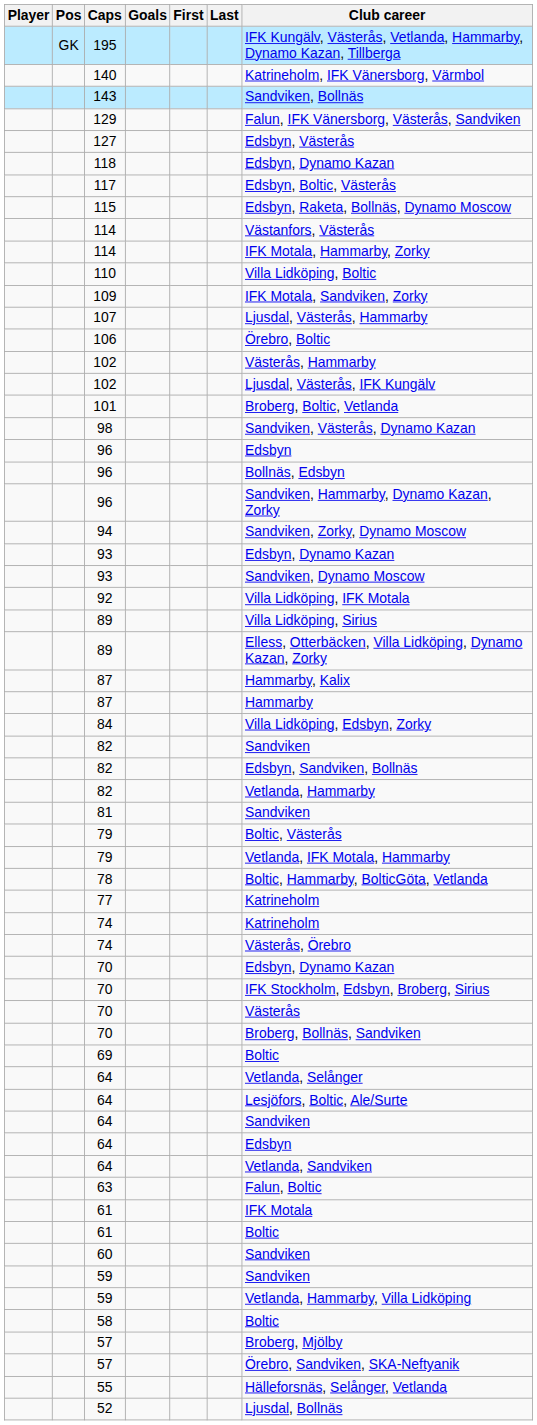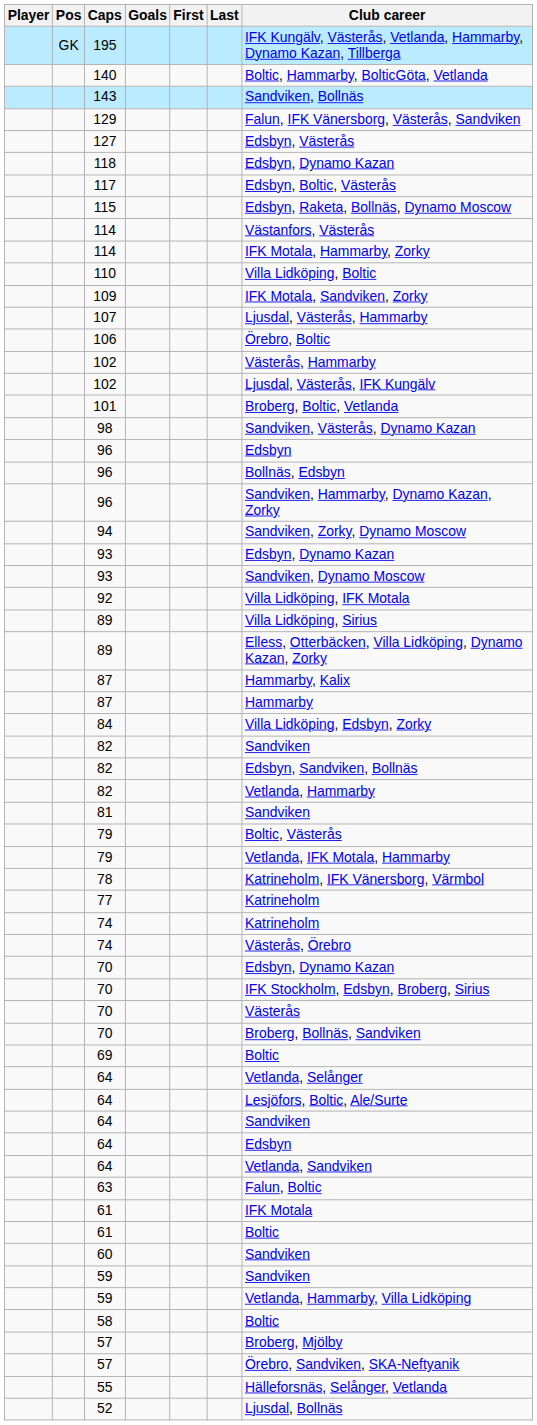 <table class="wikitable sortable" style="text-align: center;">
 <tr>
 <th>Player</th>
 <th>Pos</th>
 <th>Caps</th>
 <th>Goals</th>
 <th>First</th>
 <th>Last</th>
 <th>Club career</th>
 </tr>
 <tr style="background:#bbebff;">
 <td align="left"></td>
 <td>GK</td>
 <td>195</td>
 <td></td>
 <td></td>
 <td></td>
 <td align="left"><a href='#'>IFK Kungälv</a>, <a href='#'>Västerås</a>, <a href='#'>Vetlanda</a>, <a href='#'>Hammarby</a>, <a href='#'>Dynamo Kazan</a>, <a href='#'>Tillberga</a></td>
 </tr>
 <tr>
 <td align="left"></td>
 <td></td>
 <td>140</td>
 <td></td>
 <td></td>
 <td></td>
-<td align="left"><a href='#'>Katrineholm</a>, <a href='#'>IFK Vänersborg</a>, <a href='#'>Värmbol</a></td>
+<td align="left"><a href='#'>Boltic</a>, <a href='#'>Hammarby</a>, <a href='#'>BolticGöta</a>, <a href='#'>Vetlanda</a></td>
 </tr>
 <tr style="background:#bbebff;">
 <td align="left"></td>
 <td></td>
 <td>143</td>
 <td></td>
 <td></td>
 <td></td>
 <td align="left"><a href='#'>Sandviken</a>, <a href='#'>Bollnäs</a></td>
 </tr>
 <tr>
 <td align="left"></td>
 <td></td>
 <td>129</td>
 <td></td>
 <td></td>
 <td></td>
 <td align="left"><a href='#'>Falun</a>, <a href='#'>IFK Vänersborg</a>, <a href='#'>Västerås</a>, <a href='#'>Sandviken</a></td>
 </tr>
 <tr>
 <td align="left"></td>
 <td></td>
 <td>127</td>
 <td></td>
 <td></td>
 <td></td>
 <td align="left"><a href='#'>Edsbyn</a>, <a href='#'>Västerås</a></td>
 </tr>
 <tr>
 <td align="left"></td>
 <td></td>
 <td>118</td>
 <td></td>
 <td></td>
 <td></td>
 <td align="left"><a href='#'>Edsbyn</a>, <a href='#'>Dynamo Kazan</a></td>
 </tr>
 <tr>
 <td align="left"></td>
 <td></td>
 <td>117</td>
 <td></td>
 <td></td>
 <td></td>
 <td align="left"><a href='#'>Edsbyn</a>, <a href='#'>Boltic</a>, <a href='#'>Västerås</a></td>
 </tr>
 <tr>
 <td align="left"></td>
 <td></td>
 <td>115</td>
 <td></td>
 <td></td>
 <td></td>
 <td align="left"><a href='#'>Edsbyn</a>, <a href='#'>Raketa</a>, <a href='#'>Bollnäs</a>, <a href='#'>Dynamo Moscow</a></td>
 </tr>
 <tr>
 <td align="left"></td>
 <td></td>
 <td>114</td>
 <td></td>
 <td></td>
 <td></td>
 <td align="left"><a href='#'>Västanfors</a>, <a href='#'>Västerås</a></td>
 </tr>
 <tr>
 <td align="left"></td>
 <td></td>
 <td>114</td>
 <td></td>
 <td></td>
 <td></td>
 <td align="left"><a href='#'>IFK Motala</a>, <a href='#'>Hammarby</a>, <a href='#'>Zorky</a></td>
 </tr>
 <tr>
 <td align="left"></td>
 <td></td>
 <td>110</td>
 <td></td>
 <td></td>
 <td></td>
 <td align="left"><a href='#'>Villa Lidköping</a>, <a href='#'>Boltic</a></td>
 </tr>
 <tr>
 <td align="left"></td>
 <td></td>
 <td>109</td>
 <td></td>
 <td></td>
 <td></td>
 <td align="left"><a href='#'>IFK Motala</a>, <a href='#'>Sandviken</a>, <a href='#'>Zorky</a></td>
 </tr>
 <tr>
 <td align="left"></td>
 <td></td>
 <td>107</td>
 <td></td>
 <td></td>
 <td></td>
 <td align="left"><a href='#'>Ljusdal</a>, <a href='#'>Västerås</a>, <a href='#'>Hammarby</a></td>
 </tr>
 <tr>
 <td align="left"></td>
 <td></td>
 <td>106</td>
 <td></td>
 <td></td>
 <td></td>
 <td align="left"><a href='#'>Örebro</a>, <a href='#'>Boltic</a></td>
 </tr>
 <tr>
 <td align="left"></td>
 <td></td>
 <td>102</td>
 <td></td>
 <td></td>
 <td></td>
 <td align="left"><a href='#'>Västerås</a>, <a href='#'>Hammarby</a></td>
 </tr>
 <tr>
 <td align="left"></td>
 <td></td>
 <td>102</td>
 <td></td>
 <td></td>
 <td></td>
 <td align="left"><a href='#'>Ljusdal</a>, <a href='#'>Västerås</a>, <a href='#'>IFK Kungälv</a></td>
 </tr>
 <tr>
 <td align="left"></td>
 <td></td>
 <td>101</td>
 <td></td>
 <td></td>
 <td></td>
 <td align="left"><a href='#'>Broberg</a>, <a href='#'>Boltic</a>, <a href='#'>Vetlanda</a></td>
 </tr>
 <tr>
 <td align="left"></td>
 <td></td>
 <td>98</td>
 <td></td>
 <td></td>
 <td></td>
 <td align="left"><a href='#'>Sandviken</a>, <a href='#'>Västerås</a>, <a href='#'>Dynamo Kazan</a></td>
 </tr>
 <tr>
 <td align="left"></td>
 <td></td>
 <td>96</td>
 <td></td>
 <td></td>
 <td></td>
 <td align="left"><a href='#'>Edsbyn</a></td>
 </tr>
 <tr>
 <td align="left"></td>
 <td></td>
 <td>96</td>
 <td></td>
 <td></td>
 <td></td>
 <td align="left"><a href='#'>Bollnäs</a>, <a href='#'>Edsbyn</a></td>
 </tr>
 <tr>
 <td align="left"></td>
 <td></td>
 <td>96</td>
 <td></td>
 <td></td>
 <td></td>
 <td align="left"><a href='#'>Sandviken</a>, <a href='#'>Hammarby</a>, <a href='#'>Dynamo Kazan</a>, <a href='#'>Zorky</a></td>
 </tr>
 <tr>
 <td align="left"></td>
 <td></td>
 <td>94</td>
 <td></td>
 <td></td>
 <td></td>
 <td align="left"><a href='#'>Sandviken</a>, <a href='#'>Zorky</a>, <a href='#'>Dynamo Moscow</a></td>
 </tr>
 <tr>
 <td align="left"></td>
 <td></td>
 <td>93</td>
 <td></td>
 <td></td>
 <td></td>
 <td align="left"><a href='#'>Edsbyn</a>, <a href='#'>Dynamo Kazan</a></td>
 </tr>
 <tr>
 <td align="left"></td>
 <td></td>
 <td>93</td>
 <td></td>
 <td></td>
 <td></td>
 <td align="left"><a href='#'>Sandviken</a>, <a href='#'>Dynamo Moscow</a></td>
 </tr>
 <tr>
 <td align="left"></td>
 <td></td>
 <td>92</td>
 <td></td>
 <td></td>
 <td></td>
 <td align="left"><a href='#'>Villa Lidköping</a>, <a href='#'>IFK Motala</a></td>
 </tr>
 <tr>
 <td align="left"></td>
 <td></td>
 <td>89</td>
 <td></td>
 <td></td>
 <td></td>
 <td align="left"><a href='#'>Villa Lidköping</a>, <a href='#'>Sirius</a></td>
 </tr>
 <tr>
 <td align="left"></td>
 <td></td>
 <td>89</td>
 <td></td>
 <td></td>
 <td></td>
 <td align="left"><a href='#'>Elless</a>, <a href='#'>Otterbäcken</a>, <a href='#'>Villa Lidköping</a>, <a href='#'>Dynamo Kazan</a>, <a href='#'>Zorky</a></td>
 </tr>
 <tr>
 <td align="left"></td>
 <td></td>
 <td>87</td>
 <td></td>
 <td></td>
 <td></td>
 <td align="left"><a href='#'>Hammarby</a>, <a href='#'>Kalix</a></td>
 </tr>
 <tr>
 <td align="left"></td>
 <td></td>
 <td>87</td>
 <td></td>
 <td></td>
 <td></td>
 <td align="left"><a href='#'>Hammarby</a></td>
 </tr>
 <tr>
 <td align="left"></td>
 <td></td>
 <td>84</td>
 <td></td>
 <td></td>
 <td></td>
 <td align="left"><a href='#'>Villa Lidköping</a>, <a href='#'>Edsbyn</a>, <a href='#'>Zorky</a></td>
 </tr>
 <tr>
 <td align="left"></td>
 <td></td>
 <td>82</td>
 <td></td>
 <td></td>
 <td></td>
 <td align="left"><a href='#'>Sandviken</a></td>
 </tr>
 <tr>
 <td align="left"></td>
 <td></td>
 <td>82</td>
 <td></td>
 <td></td>
 <td></td>
 <td align="left"><a href='#'>Edsbyn</a>, <a href='#'>Sandviken</a>, <a href='#'>Bollnäs</a></td>
 </tr>
 <tr>
 <td align="left"></td>
 <td></td>
 <td>82</td>
 <td></td>
 <td></td>
 <td></td>
 <td align="left"><a href='#'>Vetlanda</a>, <a href='#'>Hammarby</a></td>
 </tr>
 <tr>
 <td align="left"></td>
 <td></td>
 <td>81</td>
 <td></td>
 <td></td>
 <td></td>
 <td align="left"><a href='#'>Sandviken</a></td>
 </tr>
 <tr>
 <td align="left"></td>
 <td></td>
 <td>79</td>
 <td></td>
 <td></td>
 <td></td>
 <td align="left"><a href='#'>Boltic</a>, <a href='#'>Västerås</a></td>
 </tr>
 <tr>
 <td align="left"></td>
 <td></td>
 <td>79</td>
 <td></td>
 <td></td>
 <td></td>
 <td align="left"><a href='#'>Vetlanda</a>, <a href='#'>IFK Motala</a>, <a href='#'>Hammarby</a></td>
 </tr>
 <tr>
 <td align="left"></td>
 <td></td>
 <td>78</td>
 <td></td>
 <td></td>
 <td></td>
-<td align="left"><a href='#'>Boltic</a>, <a href='#'>Hammarby</a>, <a href='#'>BolticGöta</a>, <a href='#'>Vetlanda</a></td>
+<td align="left"><a href='#'>Katrineholm</a>, <a href='#'>IFK Vänersborg</a>, <a href='#'>Värmbol</a></td>
 </tr>
 <tr>
 <td align="left"></td>
 <td></td>
 <td>77</td>
 <td></td>
 <td></td>
 <td></td>
 <td align="left"><a href='#'>Katrineholm</a></td>
 </tr>
 <tr>
 <td align="left"></td>
 <td></td>
 <td>74</td>
 <td></td>
 <td></td>
 <td></td>
 <td align="left"><a href='#'>Katrineholm</a></td>
 </tr>
 <tr>
 <td align="left"></td>
 <td></td>
 <td>74</td>
 <td></td>
 <td></td>
 <td></td>
 <td align="left"><a href='#'>Västerås</a>, <a href='#'>Örebro</a></td>
 </tr>
 <tr>
 <td align="left"></td>
 <td></td>
 <td>70</td>
 <td></td>
 <td></td>
 <td></td>
 <td align="left"><a href='#'>Edsbyn</a>, <a href='#'>Dynamo Kazan</a></td>
 </tr>
 <tr>
 <td align="left"></td>
 <td></td>
 <td>70</td>
 <td></td>
 <td></td>
 <td></td>
 <td align="left"><a href='#'>IFK Stockholm</a>, <a href='#'>Edsbyn</a>, <a href='#'>Broberg</a>, <a href='#'>Sirius</a></td>
 </tr>
 <tr>
 <td align="left"></td>
 <td></td>
 <td>70</td>
 <td></td>
 <td></td>
 <td></td>
 <td align="left"><a href='#'>Västerås</a></td>
 </tr>
 <tr>
 <td align="left"></td>
 <td></td>
 <td>70</td>
 <td></td>
 <td></td>
 <td></td>
 <td align="left"><a href='#'>Broberg</a>, <a href='#'>Bollnäs</a>, <a href='#'>Sandviken</a></td>
 </tr>
 <tr>
 <td align="left"></td>
 <td></td>
 <td>69</td>
 <td></td>
 <td></td>
 <td></td>
 <td align="left"><a href='#'>Boltic</a></td>
 </tr>
 <tr>
 <td align="left"></td>
 <td></td>
 <td>64</td>
 <td></td>
 <td></td>
 <td></td>
 <td align="left"><a href='#'>Vetlanda</a>, <a href='#'>Selånger</a></td>
 </tr>
 <tr>
 <td align="left"></td>
 <td></td>
 <td>64</td>
 <td></td>
 <td></td>
 <td></td>
 <td align="left"><a href='#'>Lesjöfors</a>, <a href='#'>Boltic</a>, <a href='#'>Ale/Surte</a></td>
 </tr>
 <tr>
 <td align="left"></td>
 <td></td>
 <td>64</td>
 <td></td>
 <td></td>
 <td></td>
 <td align="left"><a href='#'>Sandviken</a></td>
 </tr>
 <tr>
 <td align="left"></td>
 <td></td>
 <td>64</td>
 <td></td>
 <td></td>
 <td></td>
 <td align="left"><a href='#'>Edsbyn</a></td>
 </tr>
 <tr>
 <td align="left"></td>
 <td></td>
 <td>64</td>
 <td></td>
 <td></td>
 <td></td>
 <td align="left"><a href='#'>Vetlanda</a>, <a href='#'>Sandviken</a></td>
 </tr>
 <tr>
 <td align="left"></td>
 <td></td>
 <td>63</td>
 <td></td>
 <td></td>
 <td></td>
 <td align="left"><a href='#'>Falun</a>, <a href='#'>Boltic</a></td>
 </tr>
 <tr>
 <td align="left"></td>
 <td></td>
 <td>61</td>
 <td></td>
 <td></td>
 <td></td>
 <td align="left"><a href='#'>IFK Motala</a></td>
 </tr>
 <tr>
 <td align="left"></td>
 <td></td>
 <td>61</td>
 <td></td>
 <td></td>
 <td></td>
 <td align="left"><a href='#'>Boltic</a></td>
 </tr>
 <tr>
 <td align="left"></td>
 <td></td>
 <td>60</td>
 <td></td>
 <td></td>
 <td></td>
 <td align="left"><a href='#'>Sandviken</a></td>
 </tr>
 <tr>
 <td align="left"></td>
 <td></td>
 <td>59</td>
 <td></td>
 <td></td>
 <td></td>
 <td align="left"><a href='#'>Sandviken</a></td>
 </tr>
 <tr>
 <td align="left"></td>
 <td></td>
 <td>59</td>
 <td></td>
 <td></td>
 <td></td>
 <td align="left"><a href='#'>Vetlanda</a>, <a href='#'>Hammarby</a>, <a href='#'>Villa Lidköping</a></td>
 </tr>
 <tr>
 <td align="left"></td>
 <td></td>
 <td>58</td>
 <td></td>
 <td></td>
 <td></td>
 <td align="left"><a href='#'>Boltic</a></td>
 </tr>
 <tr>
 <td align="left"></td>
 <td></td>
 <td>57</td>
 <td></td>
 <td></td>
 <td></td>
 <td align="left"><a href='#'>Broberg</a>, <a href='#'>Mjölby</a></td>
 </tr>
 <tr>
 <td align="left"></td>
 <td></td>
 <td>57</td>
 <td></td>
 <td></td>
 <td></td>
 <td align="left"><a href='#'>Örebro</a>, <a href='#'>Sandviken</a>, <a href='#'>SKA-Neftyanik</a></td>
 </tr>
 <tr>
 <td align="left"></td>
 <td></td>
 <td>55</td>
 <td></td>
 <td></td>
 <td></td>
 <td align="left"><a href='#'>Hälleforsnäs</a>, <a href='#'>Selånger</a>, <a href='#'>Vetlanda</a></td>
 </tr>
 <tr>
 <td align="left"></td>
 <td></td>
 <td>52</td>
 <td></td>
 <td></td>
 <td></td>
 <td align="left"><a href='#'>Ljusdal</a>, <a href='#'>Bollnäs</a></td>
 </tr>
 </table>
